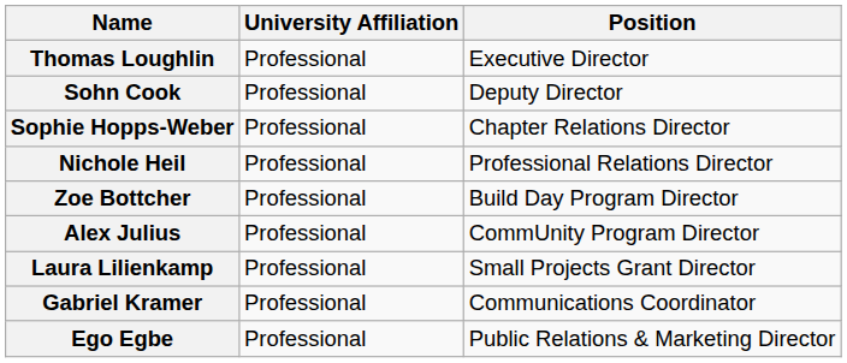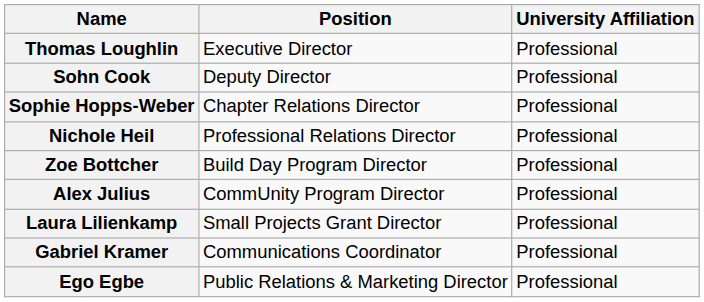 <table class="wikitable">
 <tr>
 <th scope="col">Name</th>
+<th scope="col">Position</th>
 <th scope="col">University Affiliation</th>
-<th scope="col">Position</th>
 </tr>
 <tr>
 <th scope="row">Thomas Loughlin</th>
+<td>Executive Director</td>
 <td>Professional</td>
-<td>Executive Director</td>
 </tr>
 <tr>
 <th>Sohn Cook</th>
+<td>Deputy Director</td>
 <td>Professional</td>
-<td>Deputy Director</td>
 </tr>
 <tr>
 <th scope="row">Sophie Hopps-Weber</th>
+<td>Chapter Relations Director</td>
 <td>Professional</td>
-<td>Chapter Relations Director</td>
 </tr>
 <tr>
 <th scope="row">Nichole Heil</th>
+<td>Professional Relations Director</td>
 <td>Professional</td>
-<td>Professional Relations Director</td>
 </tr>
 <tr>
 <th>Zoe Bottcher</th>
+<td>Build Day Program Director</td>
 <td>Professional</td>
-<td>Build Day Program Director</td>
 </tr>
 <tr>
 <th>Alex Julius</th>
+<td>CommUnity Program Director</td>
 <td>Professional</td>
-<td>CommUnity Program Director</td>
 </tr>
 <tr>
 <th>Laura Lilienkamp</th>
+<td>Small Projects Grant Director</td>
 <td>Professional</td>
-<td>Small Projects Grant Director</td>
 </tr>
 <tr>
 <th scope="row">Gabriel Kramer</th>
+<td>Communications Coordinator</td>
 <td>Professional</td>
-<td>Communications Coordinator</td>
 </tr>
 <tr>
 <th scope="row">Ego Egbe</th>
+<td>Public Relations & Marketing Director</td>
 <td>Professional</td>
-<td>Public Relations & Marketing Director</td>
 </tr>
 </table>
